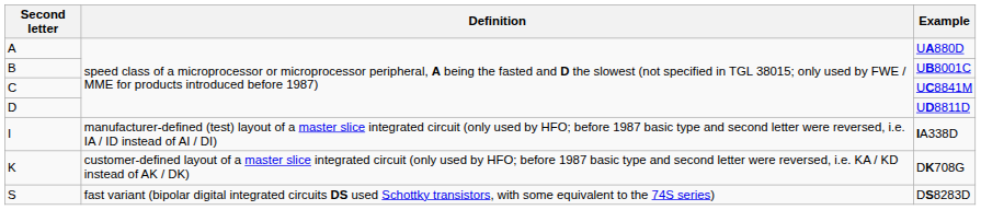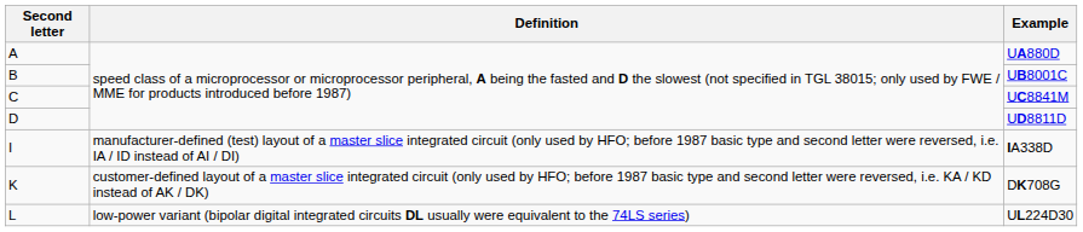 <table class="wikitable">
 <tr>
 <th>Second letter</th>
 <th>Definition</th>
 <th>Example</th>
 </tr>
 <tr>
 <td>A</td>
 <td rowspan=4>speed class of a microprocessor or microprocessor peripheral, <strong>A</strong> being the fasted and <strong>D</strong> the slowest (not specified in TGL 38015; only used by FWE / MME for products introduced before 1987)</td>
 <td><a href='#'>U<strong>A</strong>880D</a></td>
 </tr>
 <tr>
 <td>B</td>
 <td><a href='#'>U<strong>B</strong>8001C</a></td>
 </tr>
 <tr>
 <td>C</td>
 <td><a href='#'>U<strong>C</strong>8841M</a></td>
 </tr>
 <tr>
 <td>D</td>
 <td><a href='#'>U<strong>D</strong>8811D</a></td>
 </tr>
 <tr>
 <td>I</td>
 <td>manufacturer-defined (test) layout of a <a href='#'>master slice</a> integrated circuit (only used by HFO; before 1987 basic type and second letter were reversed, i.e. IA / ID instead of AI / DI)</td>
 <td><strong>I</strong>A338D</td>
 </tr>
 <tr>
 <td>K</td>
 <td>customer-defined layout of a <a href='#'>master slice</a> integrated circuit (only used by HFO; before 1987 basic type and second letter were reversed, i.e. KA / KD instead of AK / DK)</td>
 <td>D<strong>K</strong>708G</td>
 </tr>
 <tr>
-<td>S</td>
-<td>fast variant (bipolar digital integrated circuits <strong>DS</strong> used <a href='#'>Schottky transistors</a>, with some equivalent to the <a href='#'>74S series</a>)</td>
-<td>D<strong>S</strong>8283D</td>
+<td>L</td>
+<td>low-power variant (bipolar digital integrated circuits <strong>DL</strong> usually were equivalent to the <a href='#'>74LS series</a>)</td>
+<td>U<strong>L</strong>224D30</td>
 </tr>
 </table>
